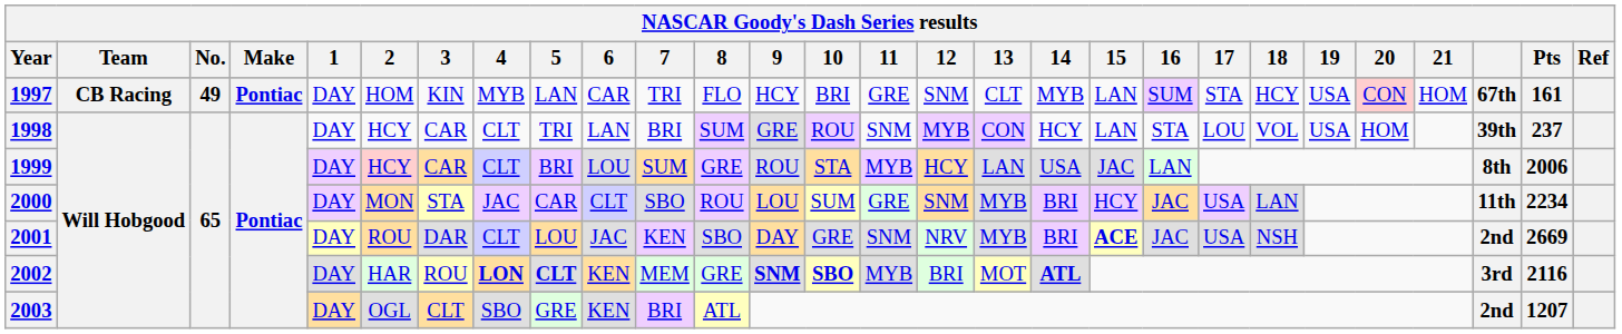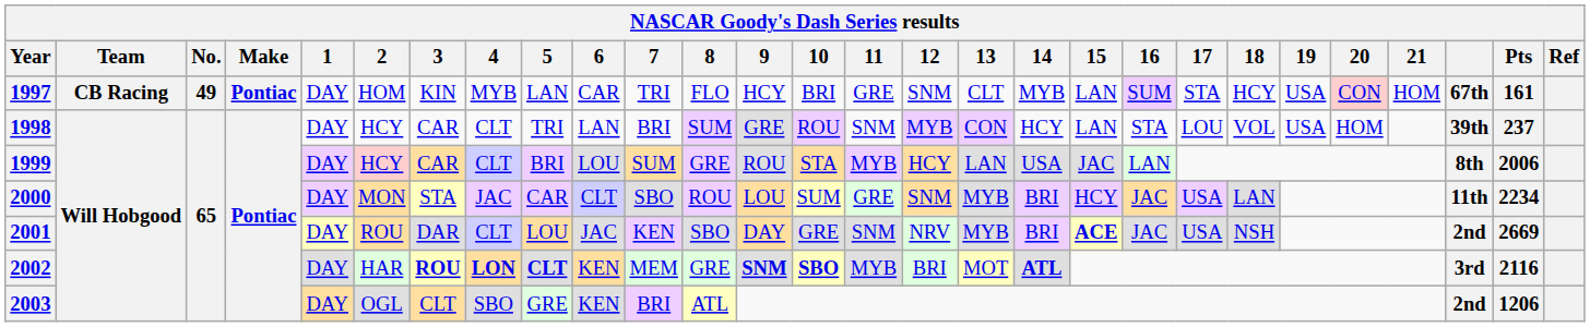 <table class="wikitable" style="text-align:center; font-size:75%">
 <tr>
 <th colspan=32><a href='#'>NASCAR Goody's Dash Series</a> results</th>
 </tr>
 <tr>
 <th>Year</th>
 <th>Team</th>
 <th>No.</th>
 <th>Make</th>
 <th>1</th>
 <th>2</th>
 <th>3</th>
 <th>4</th>
 <th>5</th>
 <th>6</th>
 <th>7</th>
 <th>8</th>
 <th>9</th>
 <th>10</th>
 <th>11</th>
 <th>12</th>
 <th>13</th>
 <th>14</th>
 <th>15</th>
 <th>16</th>
 <th>17</th>
 <th>18</th>
 <th>19</th>
 <th>20</th>
 <th>21</th>
 <th></th>
 <th>Pts</th>
 <th>Ref</th>
 </tr>
 <tr>
 <th><a href='#'>1997</a></th>
 <th>CB Racing</th>
 <th>49</th>
 <th><a href='#'>Pontiac</a></th>
 <td><a href='#'>DAY</a></td>
 <td><a href='#'>HOM</a></td>
 <td><a href='#'>KIN</a></td>
 <td><a href='#'>MYB</a></td>
 <td><a href='#'>LAN</a></td>
 <td><a href='#'>CAR</a></td>
 <td><a href='#'>TRI</a></td>
 <td><a href='#'>FLO</a></td>
 <td><a href='#'>HCY</a></td>
 <td><a href='#'>BRI</a></td>
 <td><a href='#'>GRE</a></td>
 <td><a href='#'>SNM</a></td>
 <td><a href='#'>CLT</a></td>
 <td><a href='#'>MYB</a></td>
 <td><a href='#'>LAN</a></td>
 <td style="background:#EFCFFF;"><a href='#'>SUM</a><br></td>
 <td><a href='#'>STA</a></td>
 <td><a href='#'>HCY</a></td>
 <td><a href='#'>USA</a></td>
 <td style="background:#FFCFCF;"><a href='#'>CON</a><br></td>
 <td><a href='#'>HOM</a></td>
 <th>67th</th>
 <th>161</th>
 <th></th>
 </tr>
 <tr>
 <th><a href='#'>1998</a></th>
 <th rowspan=6>Will Hobgood</th>
 <th rowspan=6>65</th>
 <th rowspan=6><a href='#'>Pontiac</a></th>
 <td><a href='#'>DAY</a></td>
 <td><a href='#'>HCY</a></td>
 <td><a href='#'>CAR</a></td>
 <td><a href='#'>CLT</a></td>
 <td><a href='#'>TRI</a></td>
 <td><a href='#'>LAN</a></td>
 <td><a href='#'>BRI</a></td>
 <td style="background:#EFCFFF;"><a href='#'>SUM</a><br></td>
 <td style="background:#DFDFDF;"><a href='#'>GRE</a><br></td>
 <td style="background:#EFCFFF;"><a href='#'>ROU</a><br></td>
 <td><a href='#'>SNM</a></td>
 <td style="background:#EFCFFF;"><a href='#'>MYB</a><br></td>
 <td style="background:#EFCFFF;"><a href='#'>CON</a><br></td>
 <td><a href='#'>HCY</a></td>
 <td><a href='#'>LAN</a></td>
 <td><a href='#'>STA</a></td>
 <td><a href='#'>LOU</a></td>
 <td><a href='#'>VOL</a></td>
 <td><a href='#'>USA</a></td>
 <td><a href='#'>HOM</a></td>
 <td></td>
 <th>39th</th>
 <th>237</th>
 <th></th>
 </tr>
 <tr>
 <th><a href='#'>1999</a></th>
 <td style="background:#EFCFFF;"><a href='#'>DAY</a><br></td>
 <td style="background:#FFCFCF;"><a href='#'>HCY</a><br></td>
 <td style="background:#FFDF9F;"><a href='#'>CAR</a><br></td>
 <td style="background:#CFCFFF;"><a href='#'>CLT</a><br></td>
 <td style="background:#EFCFFF;"><a href='#'>BRI</a><br></td>
 <td style="background:#DFDFDF;"><a href='#'>LOU</a><br></td>
 <td style="background:#FFDF9F;"><a href='#'>SUM</a><br></td>
 <td style="background:#EFCFFF;"><a href='#'>GRE</a><br></td>
 <td style="background:#DFDFDF;"><a href='#'>ROU</a><br></td>
 <td style="background:#FFDF9F;"><a href='#'>STA</a><br></td>
 <td style="background:#EFCFFF;"><a href='#'>MYB</a><br></td>
 <td style="background:#FFDF9F;"><a href='#'>HCY</a><br></td>
 <td style="background:#DFDFDF;"><a href='#'>LAN</a><br></td>
 <td style="background:#DFDFDF;"><a href='#'>USA</a><br></td>
 <td style="background:#DFDFDF;"><a href='#'>JAC</a><br></td>
 <td style="background:#DFFFDF;"><a href='#'>LAN</a><br></td>
 <td colspan=5></td>
 <th>8th</th>
 <th>2006</th>
 <th></th>
 </tr>
 <tr>
 <th><a href='#'>2000</a></th>
 <td style="background:#EFCFFF;"><a href='#'>DAY</a><br></td>
 <td style="background:#FFDF9F;"><a href='#'>MON</a><br></td>
 <td style="background:#FFFFBF;"><a href='#'>STA</a><br></td>
 <td style="background:#EFCFFF;"><a href='#'>JAC</a><br></td>
 <td style="background:#EFCFFF;"><a href='#'>CAR</a><br></td>
 <td style="background:#CFCFFF;"><a href='#'>CLT</a><br></td>
 <td style="background:#DFDFDF;"><a href='#'>SBO</a><br></td>
 <td style="background:#EFCFFF;"><a href='#'>ROU</a><br></td>
 <td style="background:#FFDF9F;"><a href='#'>LOU</a><br></td>
 <td style="background:#FFFFBF;"><a href='#'>SUM</a><br></td>
 <td style="background:#DFFFDF;"><a href='#'>GRE</a><br></td>
 <td style="background:#FFDF9F;"><a href='#'>SNM</a><br></td>
 <td style="background:#DFDFDF;"><a href='#'>MYB</a><br></td>
 <td style="background:#EFCFFF;"><a href='#'>BRI</a><br></td>
 <td style="background:#EFCFFF;"><a href='#'>HCY</a><br></td>
 <td style="background:#FFDF9F;"><a href='#'>JAC</a><br></td>
 <td style="background:#EFCFFF;"><a href='#'>USA</a><br></td>
 <td style="background:#DFDFDF;"><a href='#'>LAN</a><br></td>
 <td colspan=3></td>
 <th>11th</th>
 <th>2234</th>
 <th></th>
 </tr>
 <tr>
 <th><a href='#'>2001</a></th>
 <td style="background:#FFFFBF;"><a href='#'>DAY</a><br></td>
 <td style="background:#FFDF9F;"><a href='#'>ROU</a><br></td>
 <td style="background:#DFDFDF;"><a href='#'>DAR</a><br></td>
 <td style="background:#CFCFFF;"><a href='#'>CLT</a><br></td>
 <td style="background:#FFDF9F;"><a href='#'>LOU</a><br></td>
 <td style="background:#DFDFDF;"><a href='#'>JAC</a><br></td>
 <td style="background:#EFCFFF;"><a href='#'>KEN</a><br></td>
 <td style="background:#DFDFDF;"><a href='#'>SBO</a><br></td>
 <td style="background:#FFDF9F;"><a href='#'>DAY</a><br></td>
 <td style="background:#DFDFDF;"><a href='#'>GRE</a><br></td>
 <td style="background:#DFDFDF;"><a href='#'>SNM</a><br></td>
 <td style="background:#DFFFDF;"><a href='#'>NRV</a><br></td>
 <td style="background:#DFDFDF;"><a href='#'>MYB</a><br></td>
 <td style="background:#EFCFFF;"><a href='#'>BRI</a><br></td>
 <td style="background:#FFFFBF;"><strong><a href='#'>ACE</a></strong><br></td>
 <td style="background:#DFDFDF;"><a href='#'>JAC</a><br></td>
 <td style="background:#DFDFDF;"><a href='#'>USA</a><br></td>
 <td style="background:#DFDFDF;"><a href='#'>NSH</a><br></td>
 <td colspan=3></td>
 <th>2nd</th>
 <th>2669</th>
 <th></th>
 </tr>
 <tr>
 <th><a href='#'>2002</a></th>
 <td style="background:#DFDFDF;"><a href='#'>DAY</a><br></td>
 <td style="background:#DFFFDF;"><a href='#'>HAR</a><br></td>
-<td style="background:#FFFFBF;"><a href='#'>ROU</a><br></td>
+<td style="background:#FFFFBF;"><strong><a href='#'>ROU</a><br></strong></td>
 <td style="background:#FFDF9F;"><strong><a href='#'>LON</a></strong><br></td>
 <td style="background:#DFDFDF;"><strong><a href='#'>CLT</a></strong><br></td>
 <td style="background:#FFDF9F;"><a href='#'>KEN</a><br></td>
 <td style="background:#DFFFDF;"><a href='#'>MEM</a><br></td>
 <td style="background:#DFFFDF;"><a href='#'>GRE</a><br></td>
 <td style="background:#DFDFDF;"><strong><a href='#'>SNM</a></strong><br></td>
 <td style="background:#FFFFBF;"><strong><a href='#'>SBO</a></strong><br></td>
 <td style="background:#DFDFDF;"><a href='#'>MYB</a><br></td>
 <td style="background:#DFFFDF;"><a href='#'>BRI</a><br></td>
 <td style="background:#FFFFBF;"><a href='#'>MOT</a><br></td>
 <td style="background:#DFDFDF;"><strong><a href='#'>ATL</a></strong><br></td>
 <td colspan=7></td>
 <th>3rd</th>
 <th>2116</th>
 <th></th>
 </tr>
 <tr>
 <th><a href='#'>2003</a></th>
 <td style="background:#FFDF9F;"><a href='#'>DAY</a><br></td>
 <td style="background:#DFDFDF;"><a href='#'>OGL</a><br></td>
 <td style="background:#FFDF9F;"><a href='#'>CLT</a><br></td>
 <td style="background:#DFDFDF;"><a href='#'>SBO</a><br></td>
 <td style="background:#DFFFDF;"><a href='#'>GRE</a><br></td>
 <td style="background:#DFDFDF;"><a href='#'>KEN</a><br></td>
 <td style="background:#EFCFFF;"><a href='#'>BRI</a><br></td>
 <td style="background:#FFFFBF;"><a href='#'>ATL</a><br></td>
 <td colspan=13></td>
 <th>2nd</th>
-<th>1207</th>
+<th>1206</th>
 <th></th>
 </tr>
 </table>
